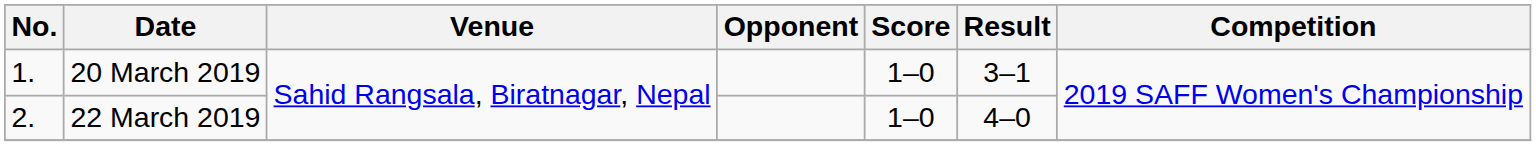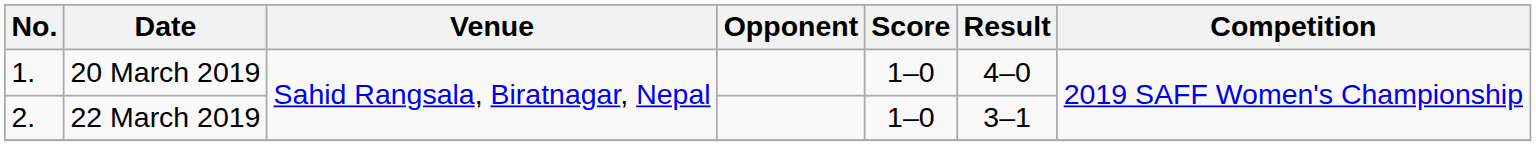 <table class="wikitable">
 <tr>
 <th>No.</th>
 <th>Date</th>
 <th>Venue</th>
 <th>Opponent</th>
 <th>Score</th>
 <th>Result</th>
 <th>Competition</th>
 </tr>
 <tr>
 <td>1.</td>
 <td>20 March 2019</td>
 <td rowspan=2><a href='#'>Sahid Rangsala</a>, <a href='#'>Biratnagar</a>, <a href='#'>Nepal</a></td>
 <td></td>
 <td align=center>1–0</td>
-<td align=center>3–1</td>
+<td align=center>4–0</td>
 <td rowspan=2><a href='#'>2019 SAFF Women's Championship</a></td>
 </tr>
 <tr>
 <td>2.</td>
 <td>22 March 2019</td>
 <td></td>
 <td align=center>1–0</td>
-<td align=center>4–0</td>
+<td align=center>3–1</td>
 </tr>
 <tr>
 </tr>
 </table>
